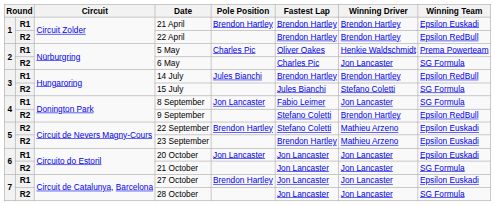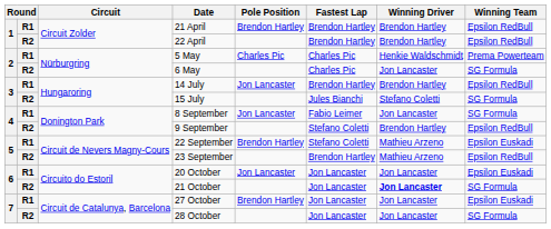 <table class="wikitable" style="font-size:85%">
 <tr>
 <th colspan=2>Round</th>
 <th>Circuit</th>
 <th>Date</th>
 <th>Pole Position</th>
 <th>Fastest Lap</th>
 <th>Winning Driver</th>
 <th>Winning Team</th>
 </tr>
 <tr>
 <th rowspan=2>1</th>
 <th>R1</th>
 <td rowspan=2> <a href='#'>Circuit Zolder</a></td>
 <td>21 April</td>
 <td nowrap> <a href='#'>Brendon Hartley</a></td>
 <td nowrap> <a href='#'>Brendon Hartley</a></td>
 <td nowrap> <a href='#'>Brendon Hartley</a></td>
-<td> <a href='#'>Epsilon Euskadi</a></td>
+<td nowrap> <a href='#'>Epsilon RedBull</a></td>
 </tr>
 <tr>
 <th>R2</th>
 <td>22 April</td>
 <td></td>
 <td> <a href='#'>Brendon Hartley</a></td>
 <td> <a href='#'>Brendon Hartley</a></td>
 <td> <a href='#'>Epsilon RedBull</a></td>
 </tr>
 <tr>
 <th rowspan=2>2</th>
 <th>R1</th>
 <td rowspan=2> <a href='#'>Nürburgring</a></td>
 <td>5 May</td>
 <td> <a href='#'>Charles Pic</a></td>
-<td> <a href='#'>Oliver Oakes</a></td>
+<td> <a href='#'>Charles Pic</a></td>
 <td nowrap> <a href='#'>Henkie Waldschmidt</a></td>
 <td nowrap> <a href='#'>Prema Powerteam</a></td>
 </tr>
 <tr>
 <th>R2</th>
 <td>6 May</td>
 <td></td>
 <td> <a href='#'>Charles Pic</a></td>
 <td> <a href='#'>Jon Lancaster</a></td>
 <td> <a href='#'>SG Formula</a></td>
 </tr>
 <tr>
 <th rowspan=2>3</th>
 <th>R1</th>
 <td rowspan=2> <a href='#'>Hungaroring</a></td>
 <td>14 July</td>
-<td> <a href='#'>Jules Bianchi</a></td>
+<td> <a href='#'>Jon Lancaster</a></td>
 <td nowrap> <a href='#'>Brendon Hartley</a></td>
 <td nowrap> <a href='#'>Brendon Hartley</a></td>
 <td nowrap> <a href='#'>Epsilon RedBull</a></td>
 </tr>
 <tr>
 <th>R2</th>
 <td>15 July</td>
 <td></td>
 <td> <a href='#'>Jules Bianchi</a></td>
 <td> <a href='#'>Stefano Coletti</a></td>
 <td> <a href='#'>SG Formula</a></td>
 </tr>
 <tr>
 <th rowspan=2>4</th>
 <th>R1</th>
 <td rowspan=2> <a href='#'>Donington Park</a></td>
 <td>8 September</td>
 <td> <a href='#'>Jon Lancaster</a></td>
 <td> <a href='#'>Fabio Leimer</a></td>
 <td> <a href='#'>Jon Lancaster</a></td>
 <td> <a href='#'>SG Formula</a></td>
 </tr>
 <tr>
 <th>R2</th>
 <td>9 September</td>
 <td></td>
 <td> <a href='#'>Stefano Coletti</a></td>
 <td> <a href='#'>Brendon Hartley</a></td>
 <td> <a href='#'>Epsilon RedBull</a></td>
 </tr>
 <tr>
 <th rowspan=2>5</th>
-<th>R2</th>
+<th>R1</th>
 <td rowspan=2> <a href='#'>Circuit de Nevers Magny-Cours</a></td>
 <td nowrap>22 September</td>
 <td> <a href='#'>Brendon Hartley</a></td>
 <td> <a href='#'>Stefano Coletti</a></td>
 <td> <a href='#'>Mathieu Arzeno</a></td>
 <td> <a href='#'>Epsilon Euskadi</a></td>
 </tr>
 <tr>
 <th>R2</th>
 <td>23 September</td>
 <td></td>
 <td> <a href='#'>Brendon Hartley</a></td>
 <td> <a href='#'>Mathieu Arzeno</a></td>
-<td> <a href='#'>Epsilon Euskadi</a></td>
+<td> <a href='#'>Epsilon RedBull</a></td>
 </tr>
 <tr>
 <th rowspan=2>6</th>
 <th>R1</th>
 <td rowspan=2> <a href='#'>Circuito do Estoril</a></td>
 <td>20 October</td>
 <td> <a href='#'>Jon Lancaster</a></td>
 <td> <a href='#'>Jon Lancaster</a></td>
 <td> <a href='#'>Jon Lancaster</a></td>
 <td> <a href='#'>Epsilon Euskadi</a></td>
 </tr>
 <tr>
 <th>R2</th>
 <td>21 October</td>
 <td></td>
 <td> <a href='#'>Jon Lancaster</a></td>
-<td> <a href='#'>Jon Lancaster</a></td>
+<td><strong> <a href='#'>Jon Lancaster</a></strong></td>
 <td> <a href='#'>SG Formula</a></td>
 </tr>
 <tr>
 <th rowspan=2>7</th>
 <th>R1</th>
 <td rowspan=2 nowrap> <a href='#'>Circuit de Catalunya</a>, <a href='#'>Barcelona</a></td>
 <td>27 October</td>
 <td> <a href='#'>Brendon Hartley</a></td>
 <td> <a href='#'>Jon Lancaster</a></td>
 <td> <a href='#'>Jon Lancaster</a></td>
 <td> <a href='#'>Epsilon Euskadi</a></td>
 </tr>
 <tr>
 <th>R2</th>
 <td>28 October</td>
 <td></td>
 <td> <a href='#'>Jon Lancaster</a></td>
 <td> <a href='#'>Jon Lancaster</a></td>
 <td> <a href='#'>SG Formula</a></td>
 </tr>
 </table>
